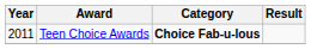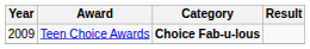 <table class="wikitable">
 <tr>
 <th>Year</th>
 <th>Award</th>
 <th>Category</th>
 <th>Result</th>
 </tr>
 <tr>
-<td align="center">2011</td>
+<td align="center">2009</td>
 <td><a href='#'>Teen Choice Awards</a></td>
 <td><strong>Choice Fab-u-lous</strong></td>
 <td></td>
 </tr>
 <tr>
 </tr>
 </table>
